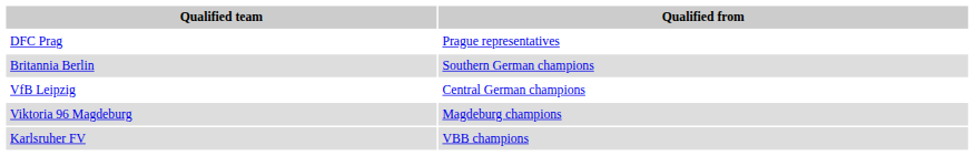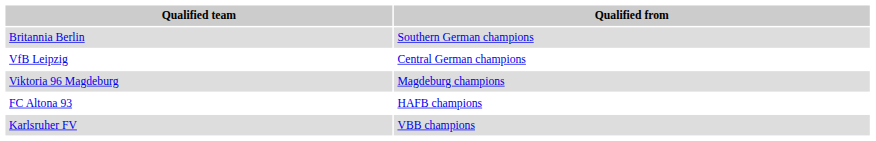 <table style="border:1px solid #BBBBB; background:#FFFFFF;" cellpadding="5" cellspacing="2" width="75%">
 <tr style="background:#CCCCCC; font-weight:bold">
 <th>Qualified team</th>
 <th>Qualified from</th>
-</tr>
-<tr>
-<td><a href='#'>DFC Prag</a></td>
-<td><a href='#'>Prague representatives</a></td>
 </tr>
 <tr style="background:#DDDDDD">
 <td><a href='#'>Britannia Berlin</a></td>
 <td><a href='#'>Southern German champions</a></td>
 </tr>
 <tr>
 <td><a href='#'>VfB Leipzig</a></td>
 <td><a href='#'>Central German champions</a></td>
 </tr>
 <tr style="background:#DDDDDD">
 <td><a href='#'>Viktoria 96 Magdeburg</a></td>
 <td><a href='#'>Magdeburg champions</a></td>
 </tr>
+<tr>
+<td><a href='#'>FC Altona 93</a></td>
+<td><a href='#'>HAFB champions</a></td>
+</tr>
 <tr style="background:#DDDDDD">
 <td><a href='#'>Karlsruher FV</a></td>
 <td><a href='#'>VBB champions</a></td>
 </tr>
 </table>
